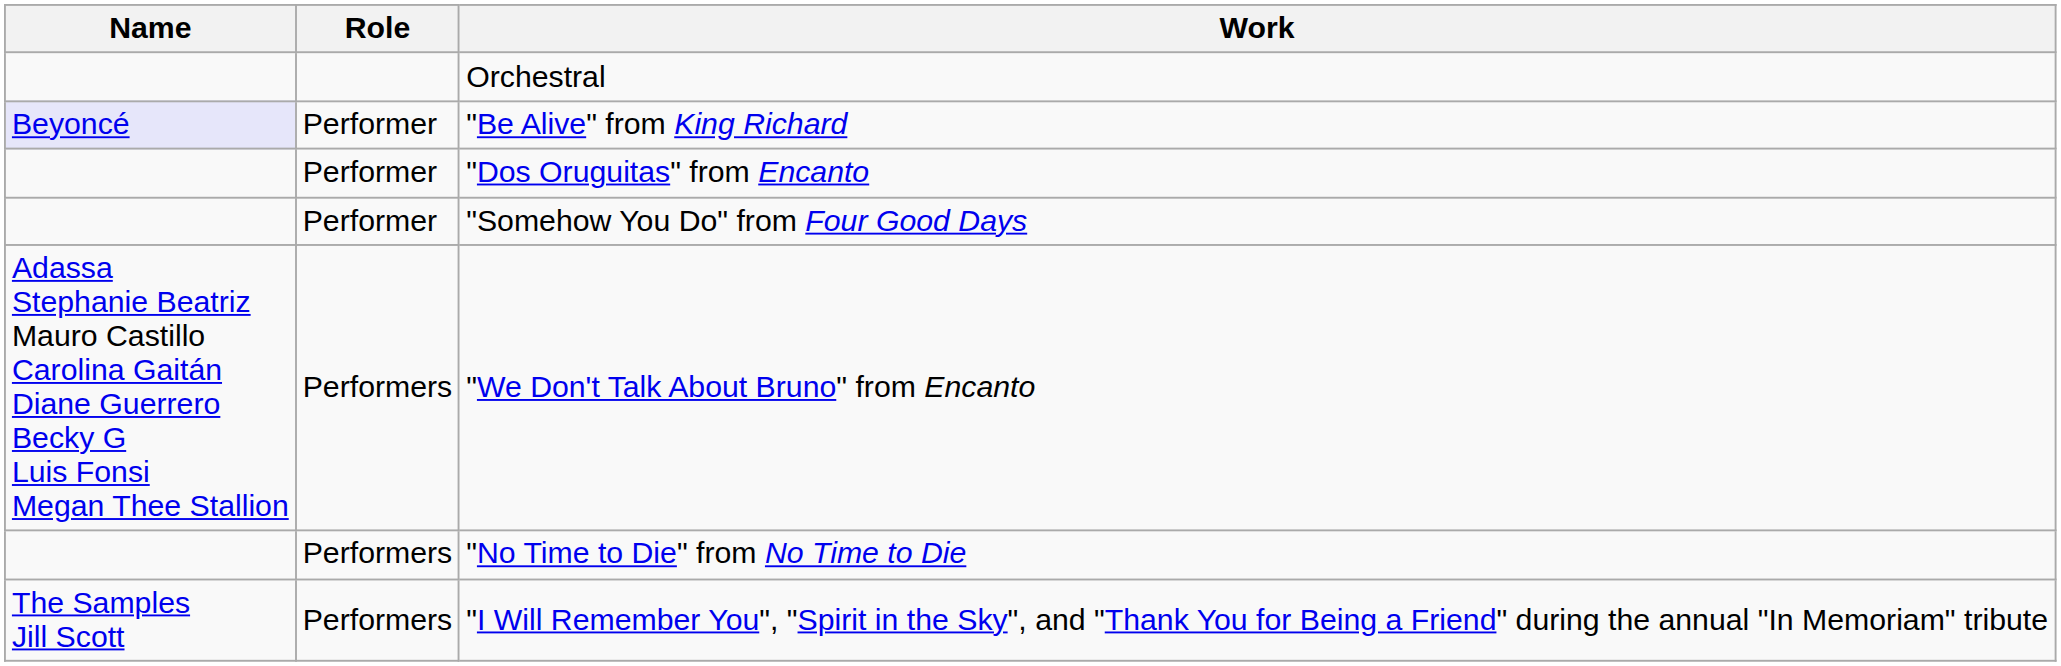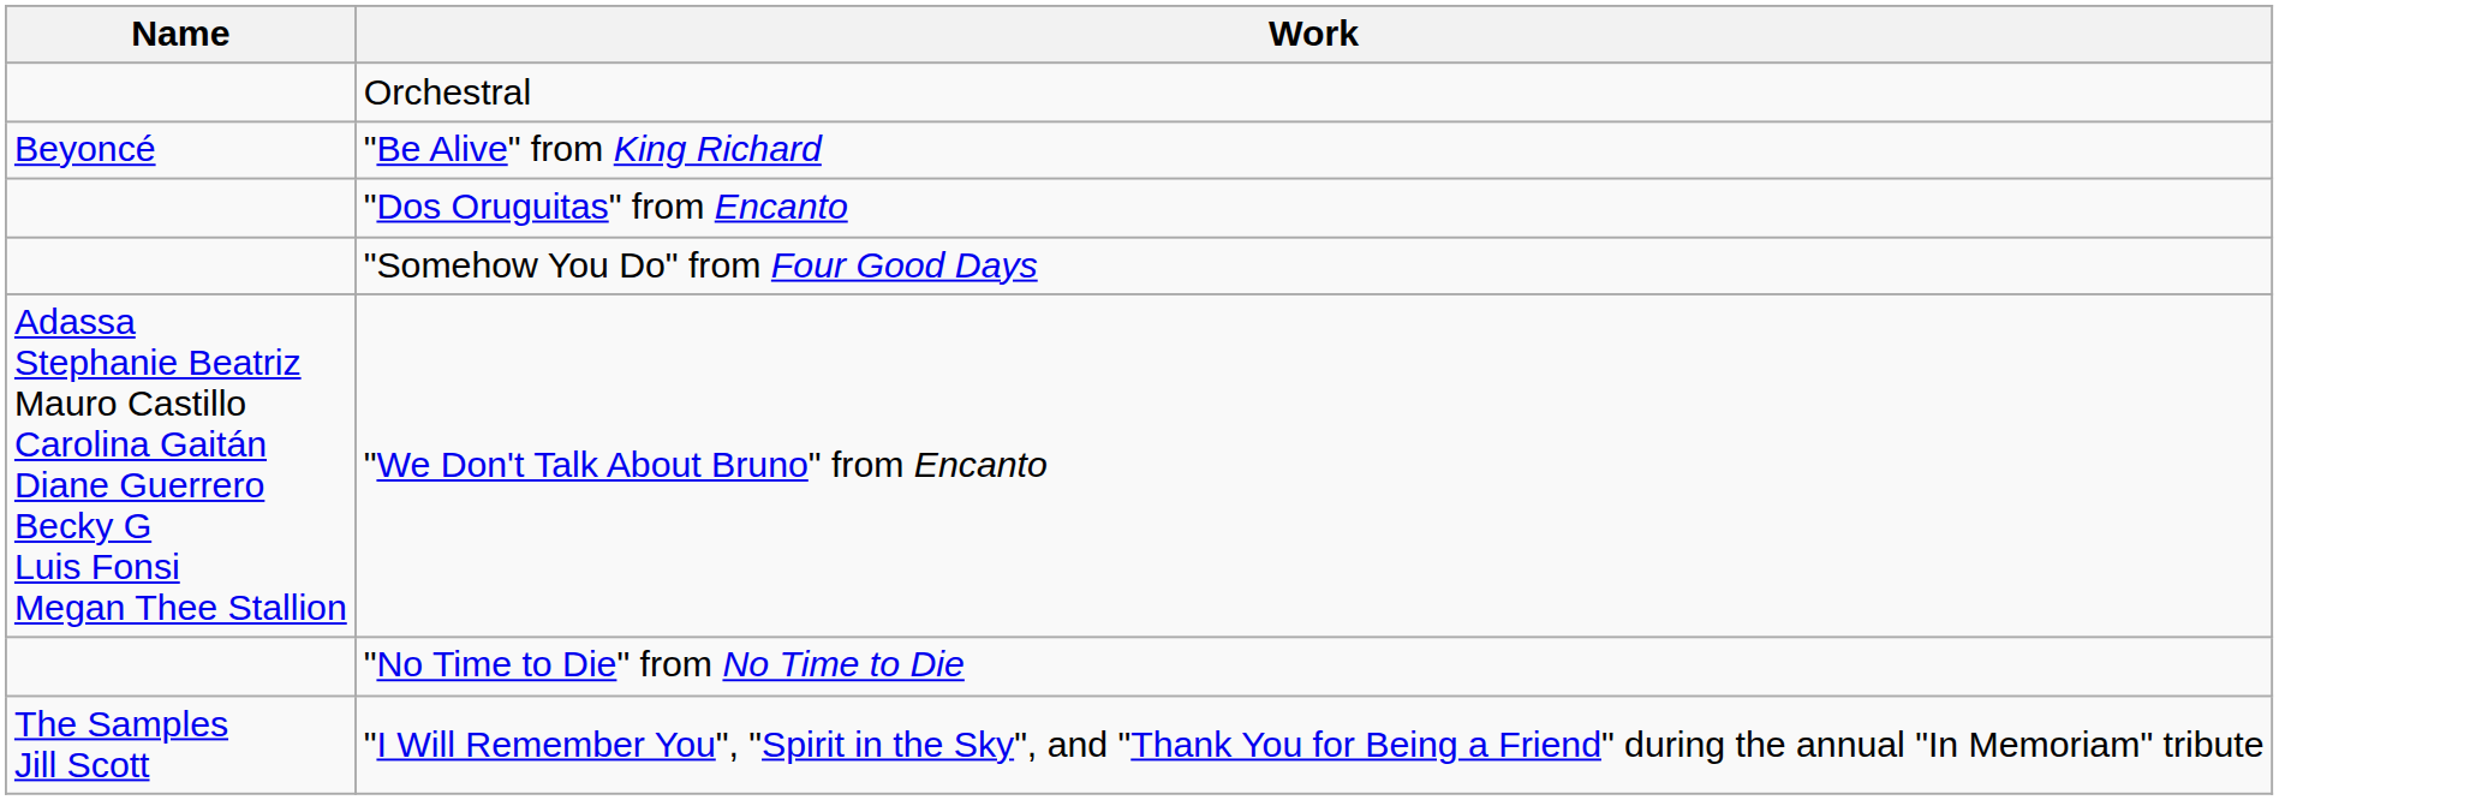 <table class="wikitable plainrowheaders sortable">
 <tr>
 <th scope="col">Name</th>
-<th scope="col">Role</th>
 <th scope="col">Work</th>
 </tr>
 <tr>
 <td scope="row"></td>
-<td></td>
 <td>Orchestral</td>
 </tr>
 <tr>
-<td scope="row" style="background: lavender;"><a href='#'>Beyoncé</a></td>
-<td>Performer</td>
+<td scope="row"><a href='#'>Beyoncé</a></td>
 <td>"<a href='#'>Be Alive</a>" from <em><a href='#'>King Richard</a></em></td>
 </tr>
 <tr>
 <td scope="row"></td>
-<td>Performer</td>
 <td>"<a href='#'>Dos Oruguitas</a>" from <em><a href='#'>Encanto</a></em></td>
 </tr>
 <tr>
 <td scope="row"></td>
-<td>Performer</td>
 <td>"Somehow You Do" from <em><a href='#'>Four Good Days</a></em></td>
 </tr>
 <tr>
 <td scope="row"><a href='#'>Adassa</a><br><a href='#'>Stephanie Beatriz</a><br>Mauro Castillo<br><a href='#'>Carolina Gaitán</a><br><a href='#'>Diane Guerrero</a><br><a href='#'>Becky G</a><br><a href='#'>Luis Fonsi</a><br><a href='#'>Megan Thee Stallion</a></td>
-<td>Performers</td>
 <td>"<a href='#'>We Don't Talk About Bruno</a>" from <em>Encanto</em></td>
 </tr>
 <tr>
 <td scope="row"><br></td>
-<td>Performers</td>
 <td>"<a href='#'>No Time to Die</a>" from <em><a href='#'>No Time to Die</a></em></td>
 </tr>
 <tr>
 <td scope="row"><a href='#'>The Samples</a><br><a href='#'>Jill Scott</a></td>
-<td>Performers</td>
 <td>"<a href='#'>I Will Remember You</a>", "<a href='#'>Spirit in the Sky</a>", and "<a href='#'>Thank You for Being a Friend</a>" during the annual "In Memoriam" tribute</td>
 </tr>
 </table>
